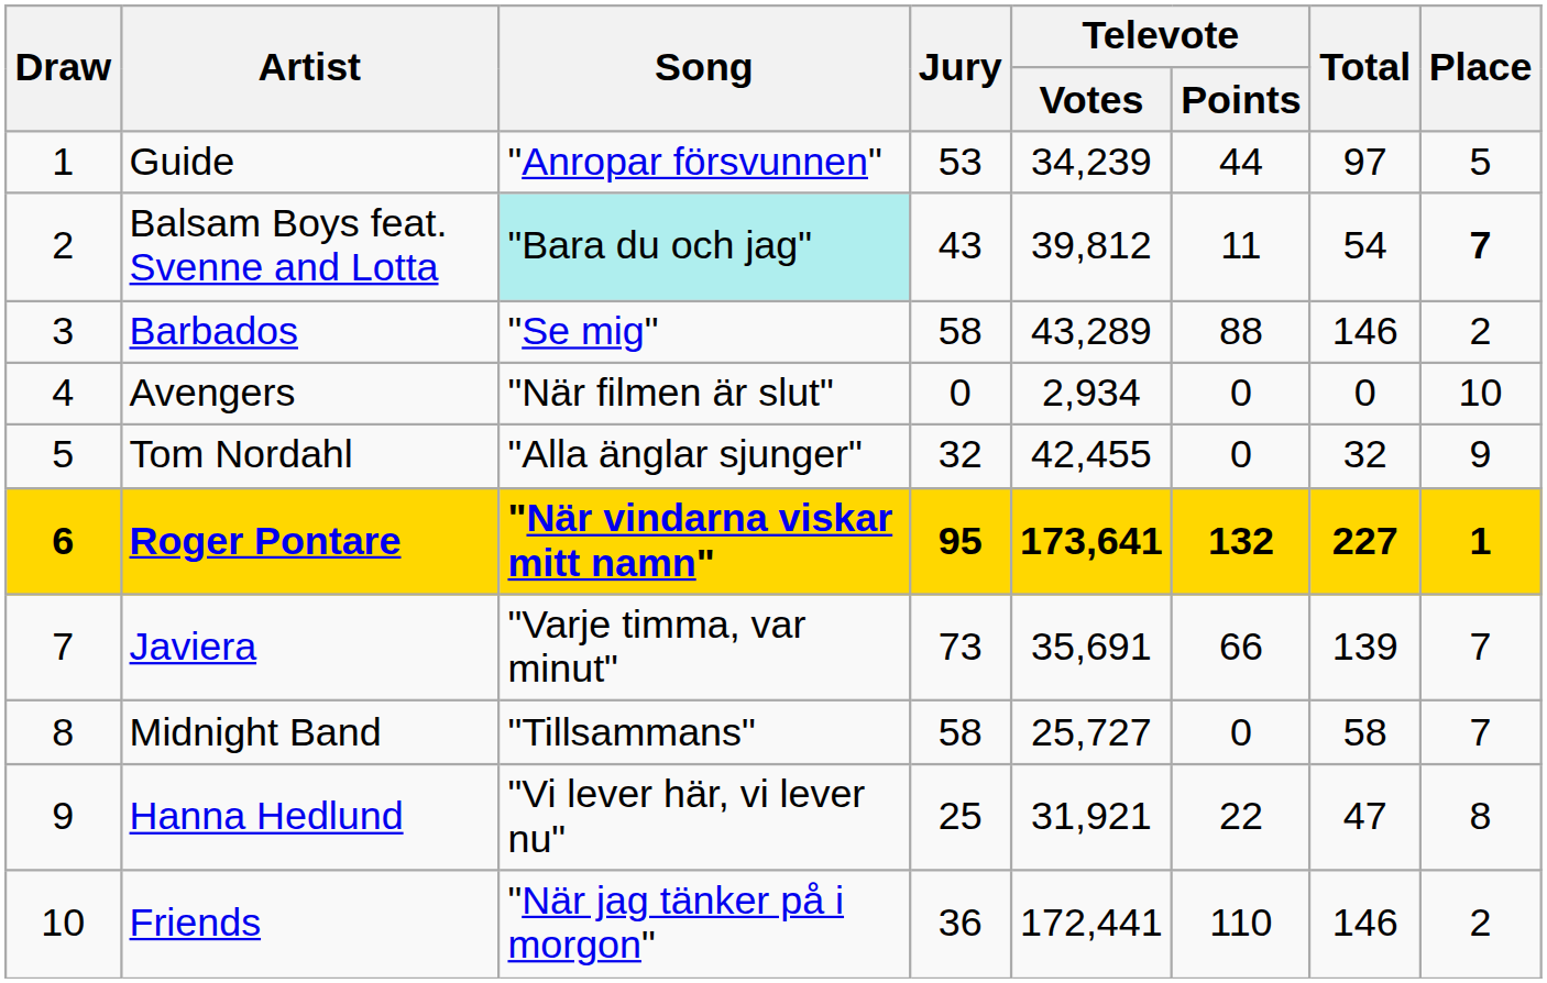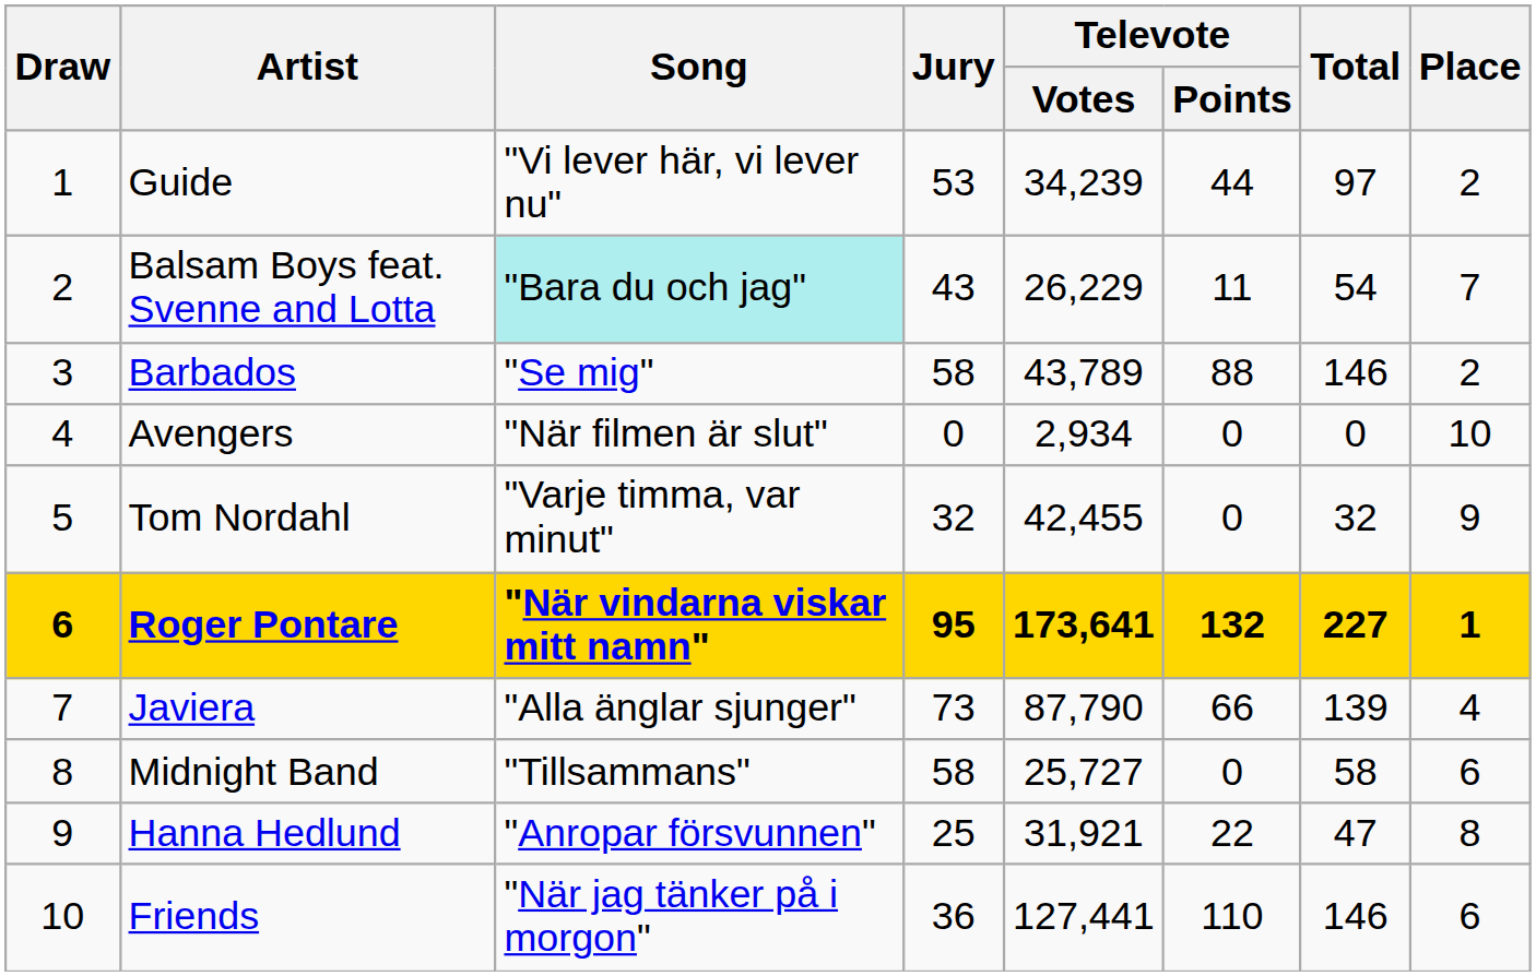 <table class="sortable wikitable" style="margin: 1em auto 1em auto; text-align:center">
 <tr>
 <th rowspan="2">Draw</th>
 <th rowspan="2">Artist</th>
 <th rowspan="2">Song</th>
 <th rowspan="2">Jury</th>
 <th colspan="2">Televote</th>
 <th rowspan="2">Total</th>
 <th rowspan="2">Place</th>
 </tr>
 <tr>
 <th>Votes</th>
 <th>Points</th>
 </tr>
 <tr>
 <td>1</td>
 <td align="left">Guide</td>
-<td align="left">"<a href='#'>Anropar försvunnen</a>"</td>
+<td align="left">"Vi lever här, vi lever nu"</td>
 <td>53</td>
 <td>34,239</td>
 <td>44</td>
 <td>97</td>
-<td>5</td>
+<td>2</td>
 </tr>
 <tr>
 <td>2</td>
 <td align="left">Balsam Boys feat. <a href='#'>Svenne and Lotta</a></td>
 <td align="left" style="background: paleturquoise;">"Bara du och jag"</td>
 <td>43</td>
-<td>39,812</td>
+<td>26,229</td>
 <td>11</td>
 <td>54</td>
-<td><strong>7</strong></td>
+<td>7</td>
 </tr>
 <tr>
 <td>3</td>
 <td align="left"><a href='#'>Barbados</a></td>
 <td align="left">"<a href='#'>Se mig</a>"</td>
 <td>58</td>
-<td>43,289</td>
+<td>43,789</td>
 <td>88</td>
 <td>146</td>
 <td>2</td>
 </tr>
 <tr>
 <td>4</td>
 <td align="left">Avengers</td>
 <td align="left">"När filmen är slut"</td>
 <td>0</td>
 <td>2,934</td>
 <td>0</td>
 <td>0</td>
 <td>10</td>
 </tr>
 <tr>
 <td>5</td>
 <td align="left">Tom Nordahl</td>
-<td align="left">"Alla änglar sjunger"</td>
+<td align="left">"Varje timma, var minut"</td>
 <td>32</td>
 <td>42,455</td>
 <td>0</td>
 <td>32</td>
 <td>9</td>
 </tr>
 <tr style="font-weight:bold;background:gold;">
 <td>6</td>
 <td align="left"><a href='#'>Roger Pontare</a></td>
 <td align="left">"<a href='#'>När vindarna viskar mitt namn</a>"</td>
 <td>95</td>
 <td>173,641</td>
 <td>132</td>
 <td>227</td>
 <td>1</td>
 </tr>
 <tr>
 <td>7</td>
 <td align="left"><a href='#'>Javiera</a></td>
-<td align="left">"Varje timma, var minut"</td>
+<td align="left">"Alla änglar sjunger"</td>
 <td>73</td>
-<td>35,691</td>
+<td>87,790</td>
 <td>66</td>
 <td>139</td>
-<td>7</td>
+<td>4</td>
 </tr>
 <tr>
 <td>8</td>
 <td align="left">Midnight Band</td>
 <td align="left">"Tillsammans"</td>
 <td>58</td>
 <td>25,727</td>
 <td>0</td>
 <td>58</td>
-<td>7</td>
+<td>6</td>
 </tr>
 <tr>
 <td>9</td>
 <td align="left"><a href='#'>Hanna Hedlund</a></td>
-<td align="left">"Vi lever här, vi lever nu"</td>
+<td align="left">"<a href='#'>Anropar försvunnen</a>"</td>
 <td>25</td>
 <td>31,921</td>
 <td>22</td>
 <td>47</td>
 <td>8</td>
 </tr>
 <tr>
 <td>10</td>
 <td align="left"><a href='#'>Friends</a></td>
 <td align="left">"<a href='#'>När jag tänker på i morgon</a>"</td>
 <td>36</td>
-<td>172,441</td>
+<td>127,441</td>
 <td>110</td>
 <td>146</td>
-<td>2</td>
+<td>6</td>
 </tr>
 </table>
